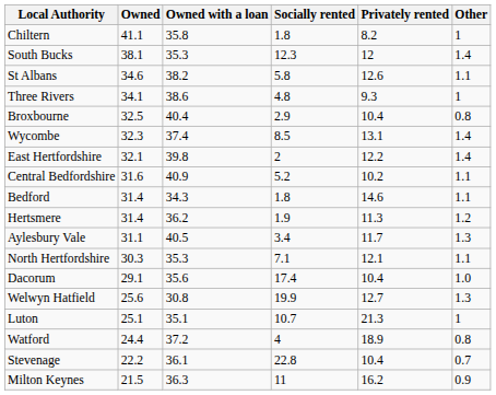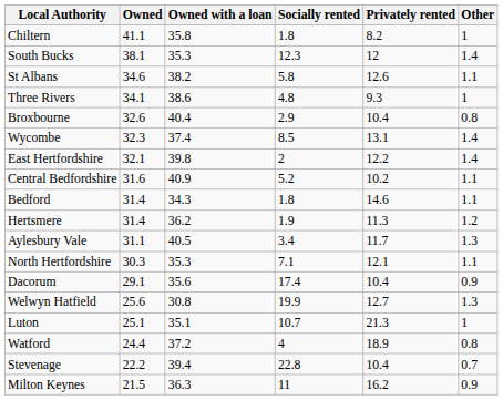 <table class="wikitable" id="toc">
 <tr>
 <th>Local Authority</th>
 <th>Owned</th>
 <th>Owned with a loan</th>
 <th>Socially rented</th>
 <th>Privately rented</th>
 <th>Other</th>
 </tr>
 <tr>
 <td>Chiltern</td>
 <td>41.1</td>
 <td>35.8</td>
 <td>1.8</td>
 <td>8.2</td>
 <td>1</td>
 </tr>
 <tr>
 <td>South Bucks</td>
 <td>38.1</td>
 <td>35.3</td>
 <td>12.3</td>
 <td>12</td>
 <td>1.4</td>
 </tr>
 <tr>
 <td>St Albans</td>
 <td>34.6</td>
 <td>38.2</td>
 <td>5.8</td>
 <td>12.6</td>
 <td>1.1</td>
 </tr>
 <tr>
 <td>Three Rivers</td>
 <td>34.1</td>
 <td>38.6</td>
 <td>4.8</td>
 <td>9.3</td>
 <td>1</td>
 </tr>
 <tr>
 <td>Broxbourne</td>
-<td>32.5</td>
+<td>32.6</td>
 <td>40.4</td>
 <td>2.9</td>
 <td>10.4</td>
 <td>0.8</td>
 </tr>
 <tr>
 <td>Wycombe</td>
 <td>32.3</td>
 <td>37.4</td>
 <td>8.5</td>
 <td>13.1</td>
 <td>1.4</td>
 </tr>
 <tr>
 <td>East Hertfordshire</td>
 <td>32.1</td>
 <td>39.8</td>
 <td>2</td>
 <td>12.2</td>
 <td>1.4</td>
 </tr>
 <tr>
 <td>Central Bedfordshire</td>
 <td>31.6</td>
 <td>40.9</td>
 <td>5.2</td>
 <td>10.2</td>
 <td>1.1</td>
 </tr>
 <tr>
 <td>Bedford</td>
 <td>31.4</td>
 <td>34.3</td>
 <td>1.8</td>
 <td>14.6</td>
 <td>1.1</td>
 </tr>
 <tr>
 <td>Hertsmere</td>
 <td>31.4</td>
 <td>36.2</td>
 <td>1.9</td>
 <td>11.3</td>
 <td>1.2</td>
 </tr>
 <tr>
 <td>Aylesbury Vale</td>
 <td>31.1</td>
 <td>40.5</td>
 <td>3.4</td>
 <td>11.7</td>
 <td>1.3</td>
 </tr>
 <tr>
 <td>North Hertfordshire</td>
 <td>30.3</td>
 <td>35.3</td>
 <td>7.1</td>
 <td>12.1</td>
 <td>1.1</td>
 </tr>
 <tr>
 <td>Dacorum</td>
 <td>29.1</td>
 <td>35.6</td>
 <td>17.4</td>
 <td>10.4</td>
-<td>1.0</td>
+<td>0.9</td>
 </tr>
 <tr>
 <td>Welwyn Hatfield</td>
 <td>25.6</td>
 <td>30.8</td>
 <td>19.9</td>
 <td>12.7</td>
 <td>1.3</td>
 </tr>
 <tr>
 <td>Luton</td>
 <td>25.1</td>
 <td>35.1</td>
 <td>10.7</td>
 <td>21.3</td>
 <td>1</td>
 </tr>
 <tr>
 <td>Watford</td>
 <td>24.4</td>
 <td>37.2</td>
 <td>4</td>
 <td>18.9</td>
 <td>0.8</td>
 </tr>
 <tr>
 <td>Stevenage</td>
 <td>22.2</td>
-<td>36.1</td>
+<td>39.4</td>
 <td>22.8</td>
 <td>10.4</td>
 <td>0.7</td>
 </tr>
 <tr>
 <td>Milton Keynes</td>
 <td>21.5</td>
 <td>36.3</td>
 <td>11</td>
 <td>16.2</td>
 <td>0.9</td>
 </tr>
 </table>
